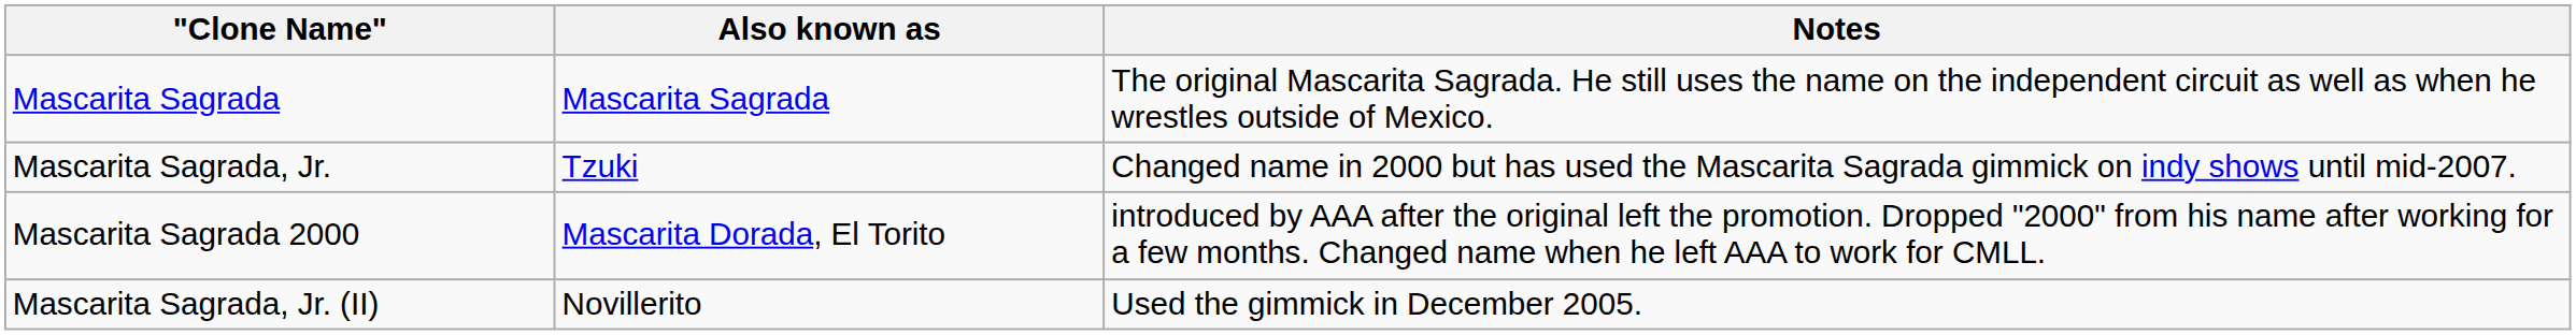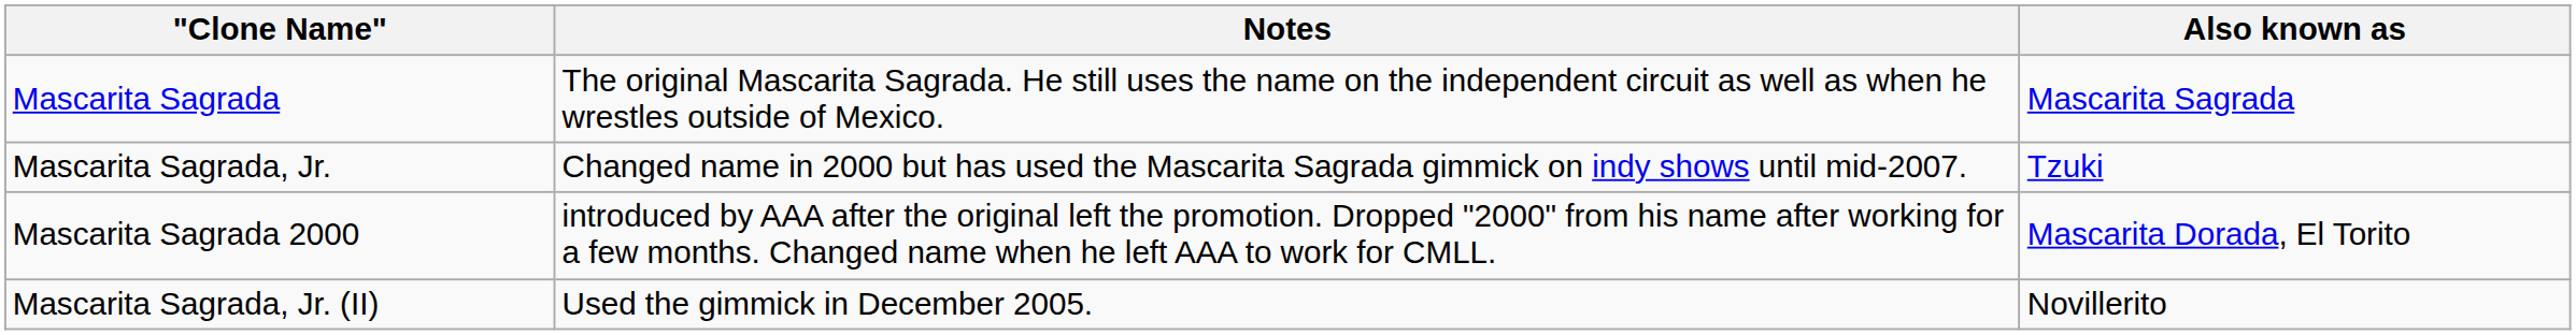 <table class="wikitable sortable" align="left center" width="65%">
 <tr>
 <th width="15%">"Clone Name"</th>
+<th width="40%">Notes</th>
 <th width="15%">Also known as</th>
-<th width="40%">Notes</th>
 </tr>
 <tr>
 <td><a href='#'>Mascarita Sagrada</a></td>
+<td>The original Mascarita Sagrada. He still uses the name on the independent circuit as well as when he wrestles outside of Mexico.</td>
 <td><a href='#'>Mascarita Sagrada</a></td>
-<td>The original Mascarita Sagrada. He still uses the name on the independent circuit as well as when he wrestles outside of Mexico.</td>
 </tr>
 <tr>
 <td>Mascarita Sagrada, Jr.</td>
+<td>Changed name in 2000 but has used the Mascarita Sagrada gimmick on <a href='#'>indy shows</a> until mid-2007.</td>
 <td><a href='#'>Tzuki</a></td>
-<td>Changed name in 2000 but has used the Mascarita Sagrada gimmick on <a href='#'>indy shows</a> until mid-2007.</td>
 </tr>
 <tr>
 <td>Mascarita Sagrada 2000</td>
+<td>introduced by AAA after the original left the promotion. Dropped "2000" from his name after working for a few months. Changed name when he left AAA to work for CMLL.</td>
 <td><a href='#'>Mascarita Dorada</a>, El Torito</td>
-<td>introduced by AAA after the original left the promotion. Dropped "2000" from his name after working for a few months. Changed name when he left AAA to work for CMLL.</td>
 </tr>
 <tr>
 <td>Mascarita Sagrada, Jr. (II)</td>
+<td>Used the gimmick in December 2005.</td>
 <td>Novillerito</td>
-<td>Used the gimmick in December 2005.</td>
 </tr>
 </table>
